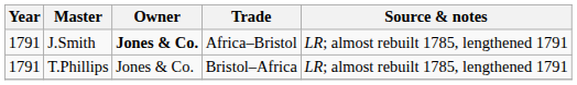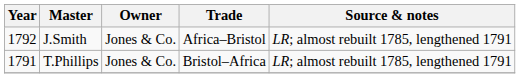 <table class=" wikitable">
 <tr>
 <th>Year</th>
 <th>Master</th>
 <th>Owner</th>
 <th>Trade</th>
 <th>Source & notes</th>
 </tr>
 <tr>
-<td>1791</td>
+<td>1792</td>
 <td>J.Smith</td>
-<td><strong>Jones & Co.</strong></td>
+<td>Jones & Co.</td>
 <td>Africa–Bristol</td>
 <td><em>LR</em>; almost rebuilt 1785, lengthened 1791</td>
 </tr>
 <tr>
 <td>1791</td>
 <td>T.Phillips</td>
 <td>Jones & Co.</td>
 <td>Bristol–Africa</td>
 <td><em>LR</em>; almost rebuilt 1785, lengthened 1791</td>
 </tr>
 <tr>
 </tr>
 </table>
